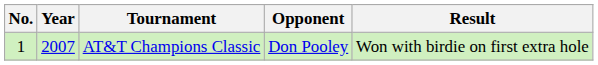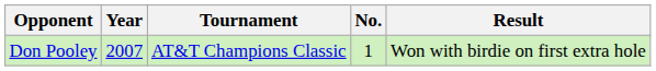 <table class="wikitable" style="font-size:95%;">
 <tr>
-<th>No.</th>
+<th>Opponent</th>
 <th>Year</th>
 <th>Tournament</th>
-<th>Opponent</th>
+<th>No.</th>
 <th>Result</th>
 </tr>
 <tr style="background:#D0F0C0;">
-<td align=center>1</td>
+<td> <a href='#'>Don Pooley</a></td>
 <td><a href='#'>2007</a></td>
 <td><a href='#'>AT&T Champions Classic</a></td>
-<td> <a href='#'>Don Pooley</a></td>
+<td align=center>1</td>
 <td>Won with birdie on first extra hole</td>
 </tr>
 </table>
